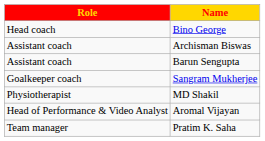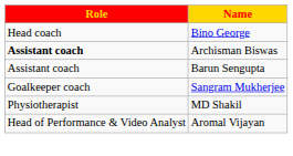 <table class="wikitable">
 <tr>
 <th colspan="1" style="background:Red; color:Gold; text-align:center;">Role</th>
 <th colspan="1" style="background:Gold; color:Red; text-align:center;">Name</th>
 </tr>
 <tr>
 <td>Head coach</td>
 <td align=left> <a href='#'>Bino George</a></td>
 </tr>
 <tr>
-<td>Assistant coach</td>
+<td><strong>Assistant coach</strong></td>
 <td align=left> Archisman Biswas</td>
 </tr>
 <tr>
 <td>Assistant coach</td>
 <td align=left> Barun Sengupta</td>
 </tr>
 <tr>
 <td>Goalkeeper coach</td>
 <td> <a href='#'>Sangram Mukherjee</a></td>
 </tr>
 <tr>
 <td>Physiotherapist</td>
 <td> MD Shakil</td>
 </tr>
 <tr>
 <td>Head of Performance & Video Analyst</td>
 <td align=left> Aromal Vijayan</td>
 </tr>
-<tr>
-<td>Team manager</td>
-<td> Pratim K. Saha</td>
-</tr>
 </table>
